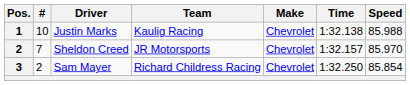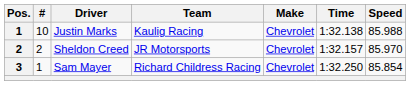 <table class="wikitable" style="font-size:95%">
 <tr>
 <th>Pos.</th>
 <th>#</th>
 <th>Driver</th>
 <th>Team</th>
 <th>Make</th>
 <th>Time</th>
 <th>Speed</th>
 </tr>
 <tr>
 <th>1</th>
 <td>10</td>
 <td><a href='#'>Justin Marks</a></td>
 <td><a href='#'>Kaulig Racing</a></td>
 <td><a href='#'>Chevrolet</a></td>
 <td>1:32.138</td>
 <td>85.988</td>
 </tr>
 <tr>
 <th>2</th>
-<td>7</td>
+<td>2</td>
 <td><a href='#'>Sheldon Creed</a></td>
 <td><a href='#'>JR Motorsports</a></td>
 <td><a href='#'>Chevrolet</a></td>
 <td>1:32.157</td>
 <td>85.970</td>
 </tr>
 <tr>
 <th>3</th>
-<td>2</td>
+<td>1</td>
 <td><a href='#'>Sam Mayer</a></td>
 <td><a href='#'>Richard Childress Racing</a></td>
 <td><a href='#'>Chevrolet</a></td>
 <td>1:32.250</td>
 <td>85.854</td>
 </tr>
 <tr>
 <th colspan="7"></th>
 </tr>
 </table>
